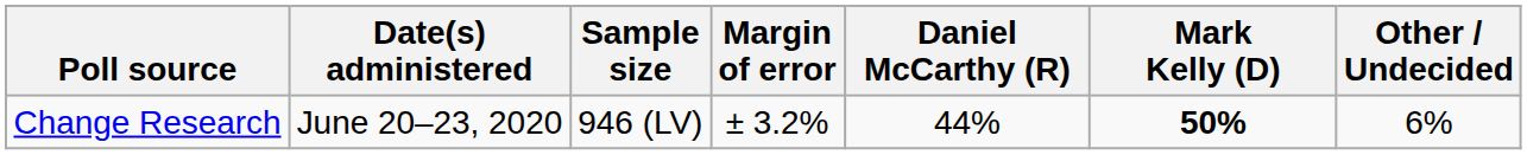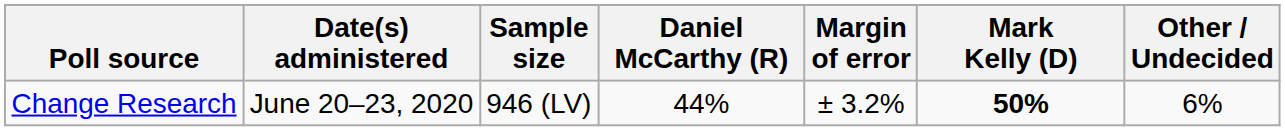 <table class="wikitable" style="font-size:90%;text-align:center;">
 <tr valign=bottom>
 <th>Poll source</th>
 <th>Date(s)<br>administered</th>
 <th>Sample<br>size</th>
+<th style="width:100px;">Daniel<br>McCarthy (R)</th>
 <th>Margin<br>of error</th>
-<th style="width:100px;">Daniel<br>McCarthy (R)</th>
 <th style="width:100px;">Mark<br>Kelly (D)</th>
 <th>Other /<br>Undecided</th>
 </tr>
 <tr>
 <td style="text-align:left;"><a href='#'>Change Research</a></td>
 <td>June 20–23, 2020</td>
 <td>946 (LV)</td>
+<td>44%</td>
 <td>± 3.2%</td>
-<td>44%</td>
 <td><strong>50%</strong></td>
 <td>6%</td>
 </tr>
 </table>
